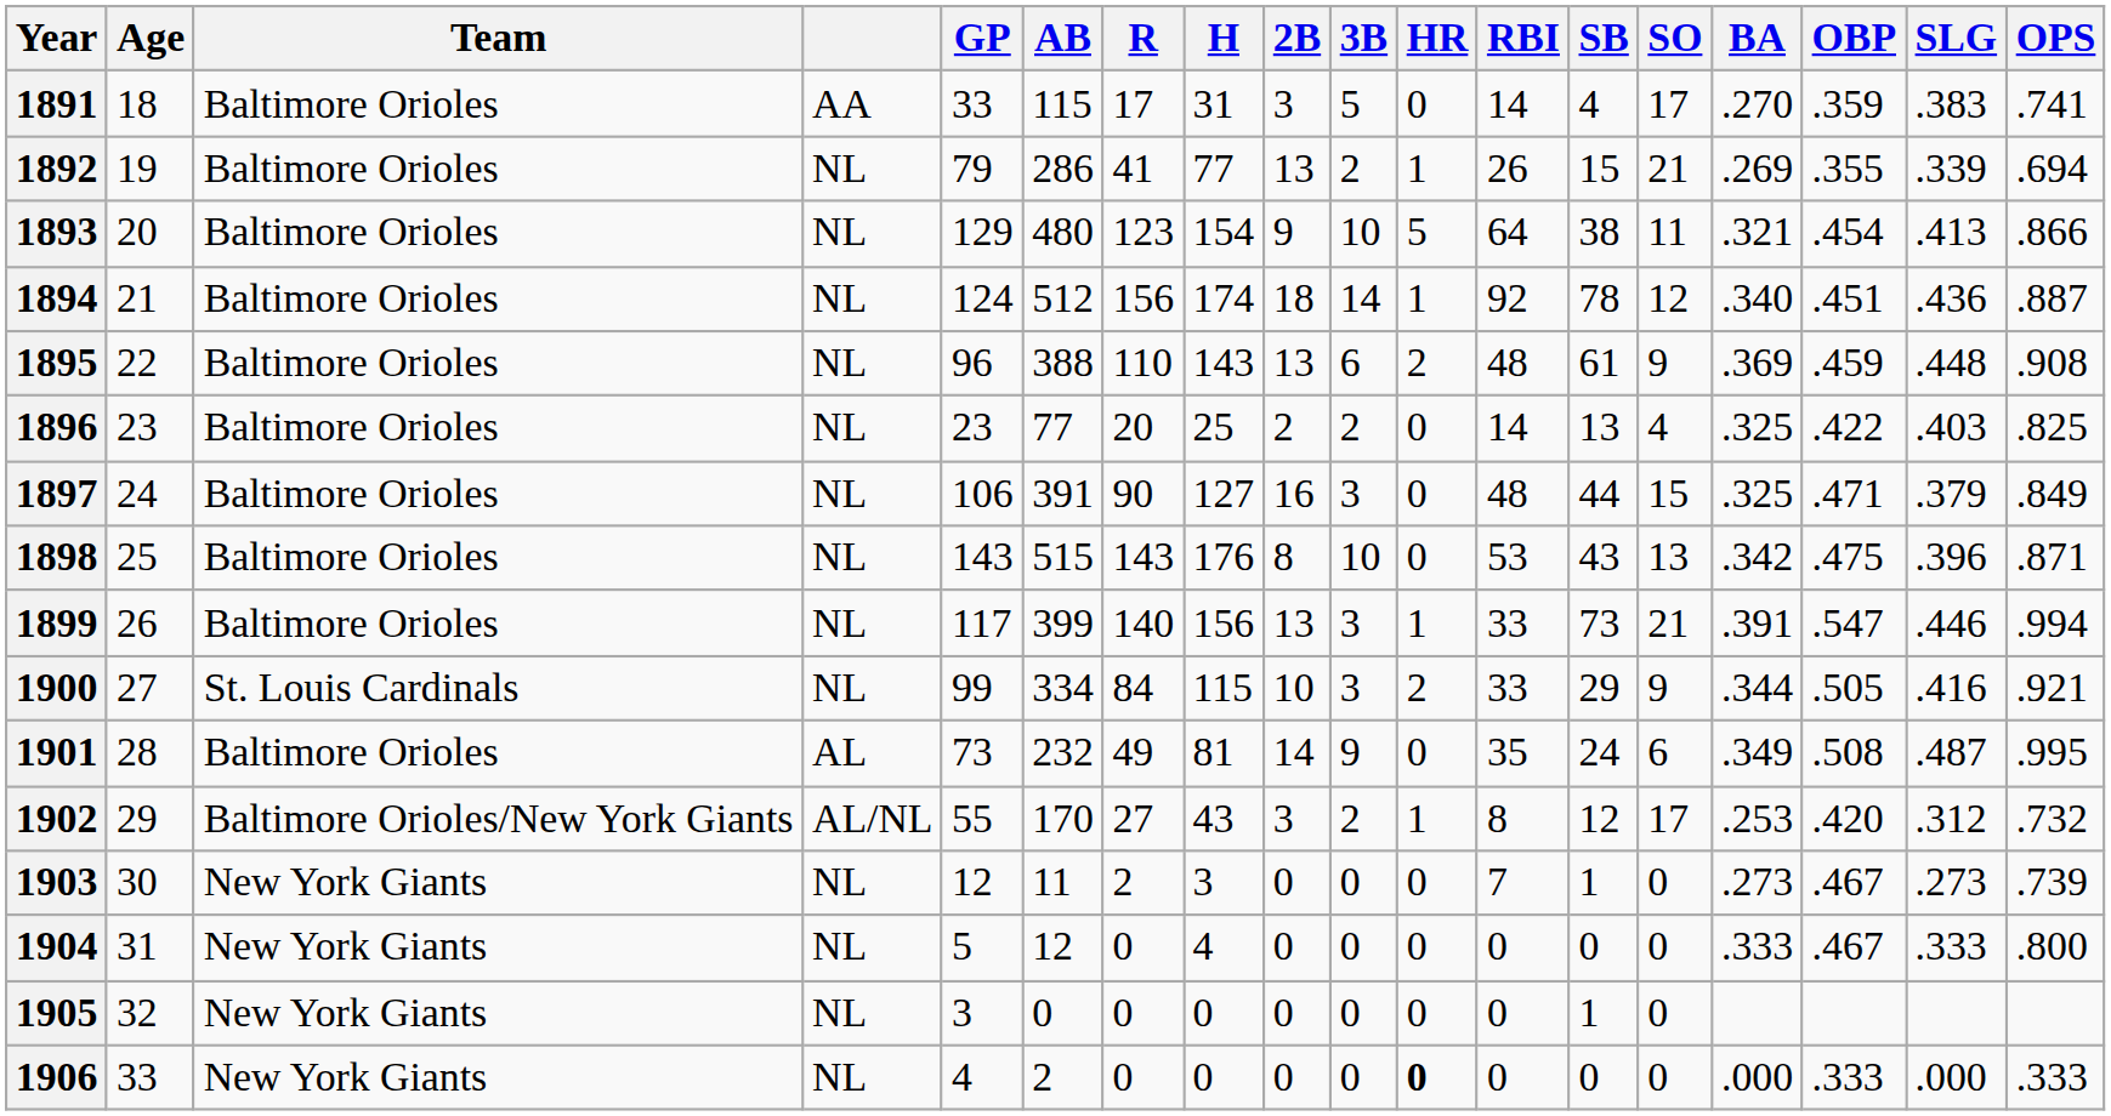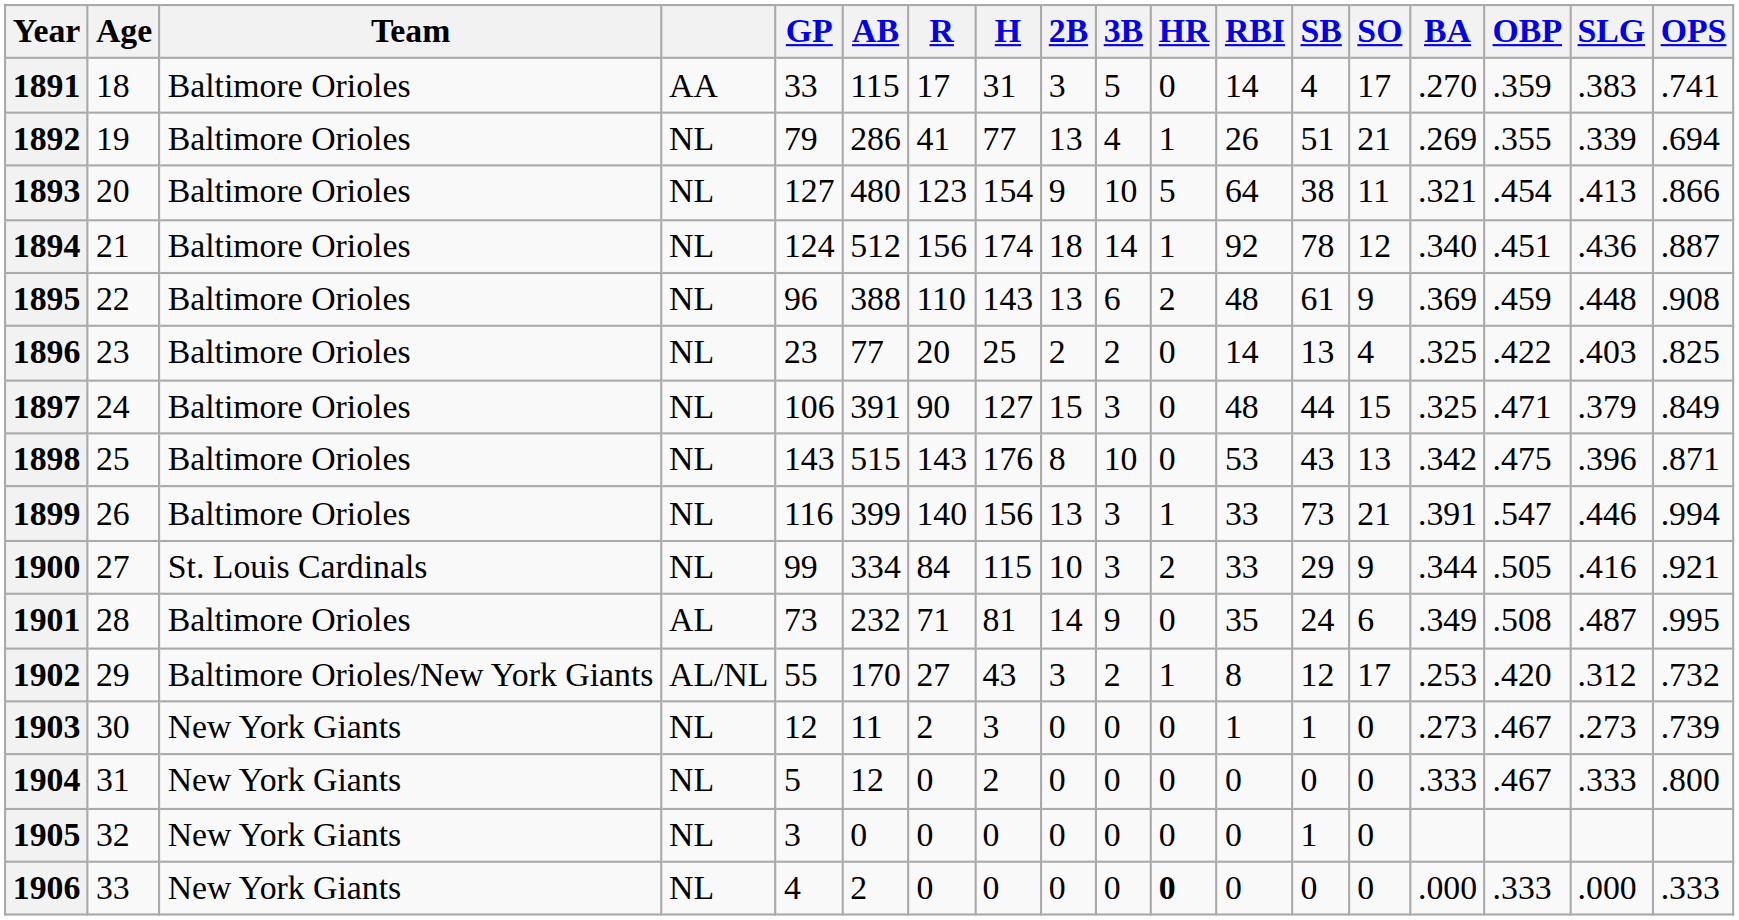 <table class="wikitable">
 <tr>
 <th scope=col>Year</th>
 <th scope=col>Age</th>
 <th scope=col>Team</th>
 <th scope=col></th>
 <th scope=col><a href='#'>GP</a></th>
 <th scope=col><a href='#'>AB</a></th>
 <th scope=col><a href='#'>R</a></th>
 <th scope=col><a href='#'>H</a></th>
 <th scope=col><a href='#'>2B</a></th>
 <th scope=col><a href='#'>3B</a></th>
 <th scope=col><a href='#'>HR</a></th>
 <th scope=col><a href='#'>RBI</a></th>
 <th scope=col><a href='#'>SB</a></th>
 <th scope=col><a href='#'>SO</a></th>
 <th scope=col><a href='#'>BA</a></th>
 <th scope=col><a href='#'>OBP</a></th>
 <th scope=col><a href='#'>SLG</a></th>
 <th scope=col><a href='#'>OPS</a></th>
 </tr>
 <tr>
 <th scope=row>1891</th>
 <td>18</td>
 <td>Baltimore Orioles</td>
 <td>AA</td>
 <td>33</td>
 <td>115</td>
 <td>17</td>
 <td>31</td>
 <td>3</td>
 <td>5</td>
 <td>0</td>
 <td>14</td>
 <td>4</td>
 <td>17</td>
 <td>.270</td>
 <td>.359</td>
 <td>.383</td>
 <td>.741</td>
 </tr>
 <tr>
 <th scope=row>1892</th>
 <td>19</td>
 <td>Baltimore Orioles</td>
 <td>NL</td>
 <td>79</td>
 <td>286</td>
 <td>41</td>
 <td>77</td>
 <td>13</td>
-<td>2</td>
+<td>4</td>
 <td>1</td>
 <td>26</td>
-<td>15</td>
+<td>51</td>
 <td>21</td>
 <td>.269</td>
 <td>.355</td>
 <td>.339</td>
 <td>.694</td>
 </tr>
 <tr>
 <th scope=row>1893</th>
 <td>20</td>
 <td>Baltimore Orioles</td>
 <td>NL</td>
-<td>129</td>
+<td>127</td>
 <td>480</td>
 <td>123</td>
 <td>154</td>
 <td>9</td>
 <td>10</td>
 <td>5</td>
 <td>64</td>
 <td>38</td>
 <td>11</td>
 <td>.321</td>
 <td>.454</td>
 <td>.413</td>
 <td>.866</td>
 </tr>
 <tr>
 <th scope=row>1894</th>
 <td>21</td>
 <td>Baltimore Orioles</td>
 <td>NL</td>
 <td>124</td>
 <td>512</td>
 <td>156</td>
 <td>174</td>
 <td>18</td>
 <td>14</td>
 <td>1</td>
 <td>92</td>
 <td>78</td>
 <td>12</td>
 <td>.340</td>
 <td>.451</td>
 <td>.436</td>
 <td>.887</td>
 </tr>
 <tr>
 <th scope=row>1895</th>
 <td>22</td>
 <td>Baltimore Orioles</td>
 <td>NL</td>
 <td>96</td>
 <td>388</td>
 <td>110</td>
 <td>143</td>
 <td>13</td>
 <td>6</td>
 <td>2</td>
 <td>48</td>
 <td>61</td>
 <td>9</td>
 <td>.369</td>
 <td>.459</td>
 <td>.448</td>
 <td>.908</td>
 </tr>
 <tr>
 <th scope=row>1896</th>
 <td>23</td>
 <td>Baltimore Orioles</td>
 <td>NL</td>
 <td>23</td>
 <td>77</td>
 <td>20</td>
 <td>25</td>
 <td>2</td>
 <td>2</td>
 <td>0</td>
 <td>14</td>
 <td>13</td>
 <td>4</td>
 <td>.325</td>
 <td>.422</td>
 <td>.403</td>
 <td>.825</td>
 </tr>
 <tr>
 <th scope=row>1897</th>
 <td>24</td>
 <td>Baltimore Orioles</td>
 <td>NL</td>
 <td>106</td>
 <td>391</td>
 <td>90</td>
 <td>127</td>
-<td>16</td>
+<td>15</td>
 <td>3</td>
 <td>0</td>
 <td>48</td>
 <td>44</td>
 <td>15</td>
 <td>.325</td>
 <td>.471</td>
 <td>.379</td>
 <td>.849</td>
 </tr>
 <tr>
 <th scope=row>1898</th>
 <td>25</td>
 <td>Baltimore Orioles</td>
 <td>NL</td>
 <td>143</td>
 <td>515</td>
 <td>143</td>
 <td>176</td>
 <td>8</td>
 <td>10</td>
 <td>0</td>
 <td>53</td>
 <td>43</td>
 <td>13</td>
 <td>.342</td>
 <td>.475</td>
 <td>.396</td>
 <td>.871</td>
 </tr>
 <tr>
 <th scope=row>1899</th>
 <td>26</td>
 <td>Baltimore Orioles</td>
 <td>NL</td>
-<td>117</td>
+<td>116</td>
 <td>399</td>
 <td>140</td>
 <td>156</td>
 <td>13</td>
 <td>3</td>
 <td>1</td>
 <td>33</td>
 <td>73</td>
 <td>21</td>
 <td>.391</td>
 <td>.547</td>
 <td>.446</td>
 <td>.994</td>
 </tr>
 <tr>
 <th scope=row>1900</th>
 <td>27</td>
 <td>St. Louis Cardinals</td>
 <td>NL</td>
 <td>99</td>
 <td>334</td>
 <td>84</td>
 <td>115</td>
 <td>10</td>
 <td>3</td>
 <td>2</td>
 <td>33</td>
 <td>29</td>
 <td>9</td>
 <td>.344</td>
 <td>.505</td>
 <td>.416</td>
 <td>.921</td>
 </tr>
 <tr>
 <th scope=row>1901</th>
 <td>28</td>
 <td>Baltimore Orioles</td>
 <td>AL</td>
 <td>73</td>
 <td>232</td>
-<td>49</td>
+<td>71</td>
 <td>81</td>
 <td>14</td>
 <td>9</td>
 <td>0</td>
 <td>35</td>
 <td>24</td>
 <td>6</td>
 <td>.349</td>
 <td>.508</td>
 <td>.487</td>
 <td>.995</td>
 </tr>
 <tr>
 <th scope=row>1902</th>
 <td>29</td>
 <td>Baltimore Orioles/New York Giants</td>
 <td>AL/NL</td>
 <td>55</td>
 <td>170</td>
 <td>27</td>
 <td>43</td>
 <td>3</td>
 <td>2</td>
 <td>1</td>
 <td>8</td>
 <td>12</td>
 <td>17</td>
 <td>.253</td>
 <td>.420</td>
 <td>.312</td>
 <td>.732</td>
 </tr>
 <tr>
 <th scope=row>1903</th>
 <td>30</td>
 <td>New York Giants</td>
 <td>NL</td>
 <td>12</td>
 <td>11</td>
 <td>2</td>
 <td>3</td>
 <td>0</td>
 <td>0</td>
 <td>0</td>
-<td>7</td>
+<td>1</td>
 <td>1</td>
 <td>0</td>
 <td>.273</td>
 <td>.467</td>
 <td>.273</td>
 <td>.739</td>
 </tr>
 <tr>
 <th scope=row>1904</th>
 <td>31</td>
 <td>New York Giants</td>
 <td>NL</td>
 <td>5</td>
 <td>12</td>
 <td>0</td>
-<td>4</td>
+<td>2</td>
 <td>0</td>
 <td>0</td>
 <td>0</td>
 <td>0</td>
 <td>0</td>
 <td>0</td>
 <td>.333</td>
 <td>.467</td>
 <td>.333</td>
 <td>.800</td>
 </tr>
 <tr>
 <th scope=row>1905</th>
 <td>32</td>
 <td>New York Giants</td>
 <td>NL</td>
 <td>3</td>
 <td>0</td>
 <td>0</td>
 <td>0</td>
 <td>0</td>
 <td>0</td>
 <td>0</td>
 <td>0</td>
 <td>1</td>
 <td>0</td>
 <td></td>
 <td></td>
 <td></td>
 <td></td>
 </tr>
 <tr>
 <th scope=row>1906</th>
 <td>33</td>
 <td>New York Giants</td>
 <td>NL</td>
 <td>4</td>
 <td>2</td>
 <td>0</td>
 <td>0</td>
 <td>0</td>
 <td>0</td>
 <td><strong>0</strong></td>
 <td>0</td>
 <td>0</td>
 <td>0</td>
 <td>.000</td>
 <td>.333</td>
 <td>.000</td>
 <td>.333</td>
 </tr>
 </table>
